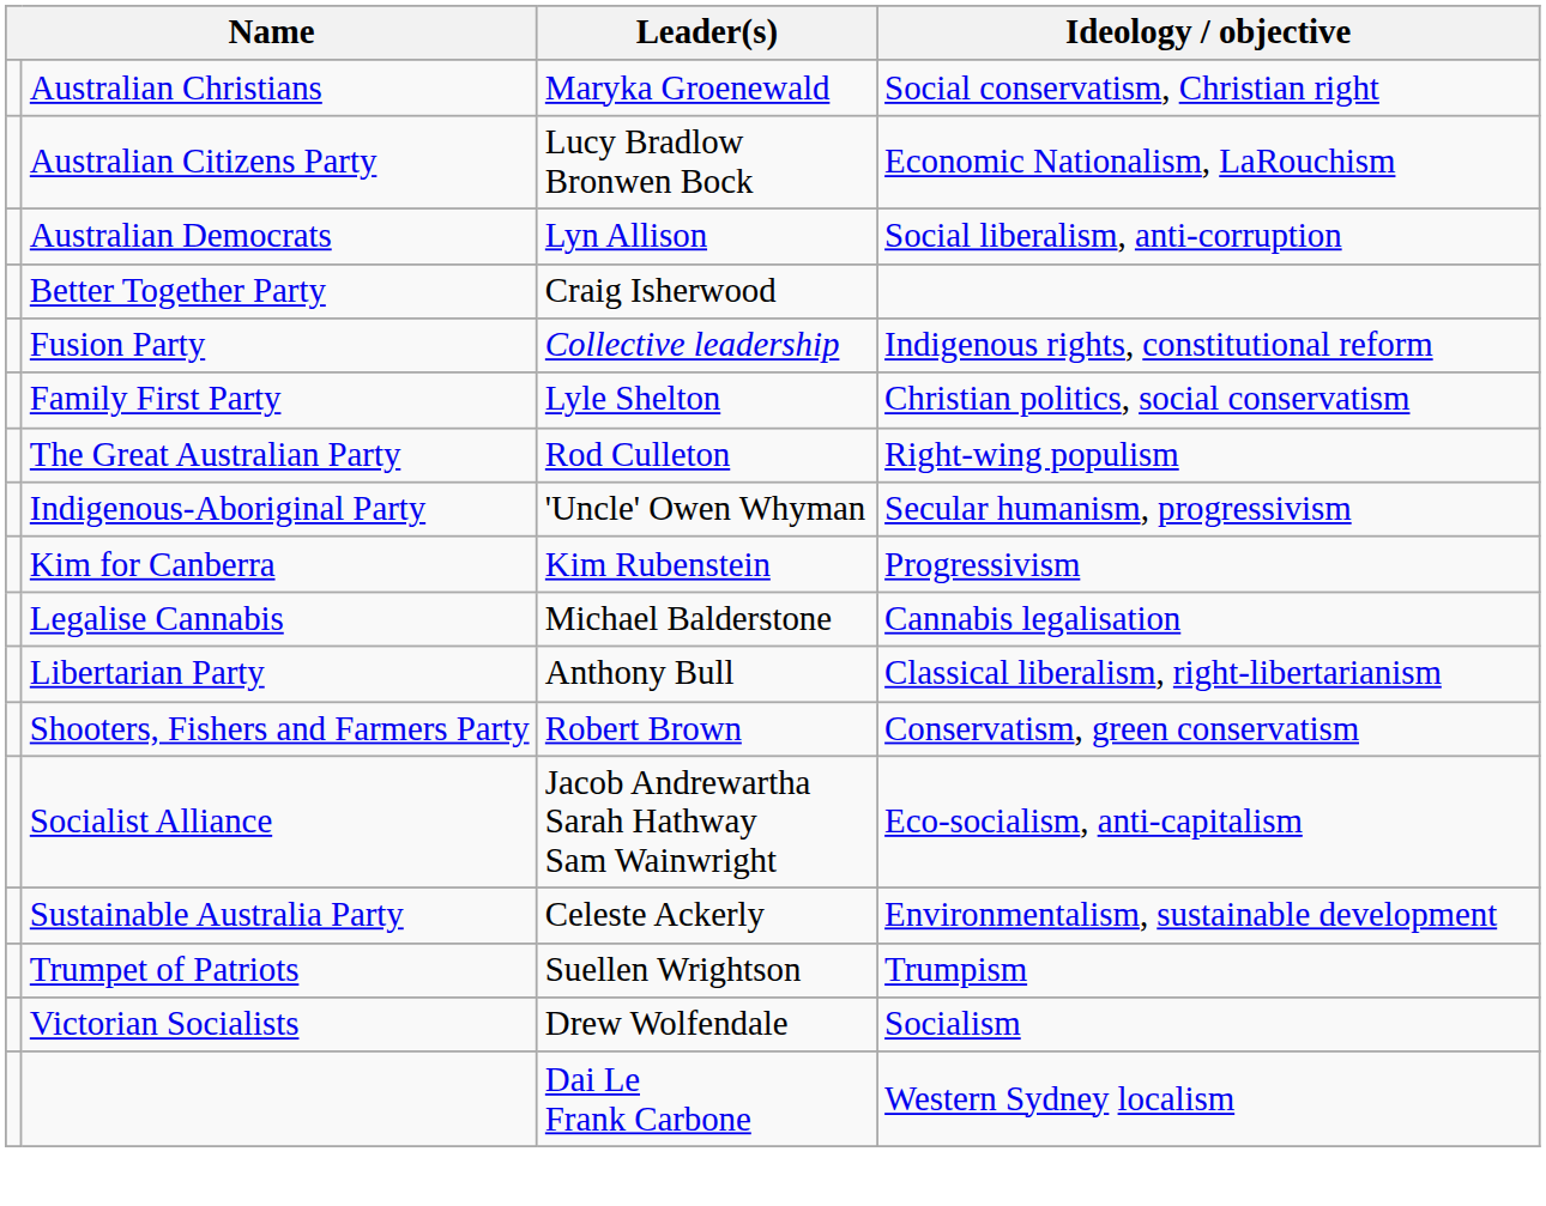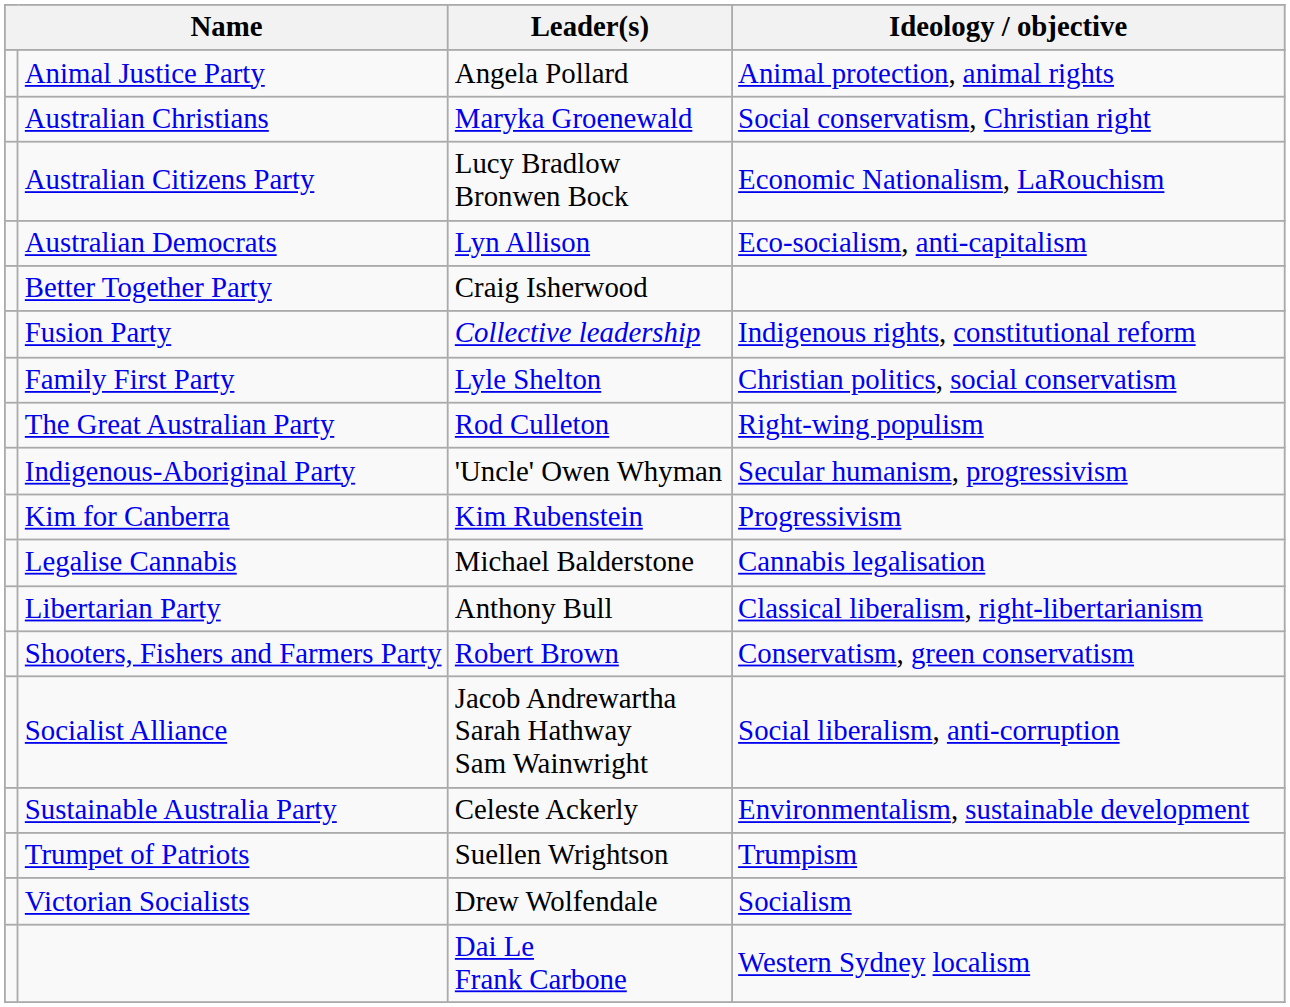 <table class="wikitable">
 <tr>
 <th colspan="2">Name</th>
 <th width=150px>Leader(s)</th>
 <th width=300px>Ideology / objective</th>
+</tr>
+<tr>
+<td></td>
+<td><a href='#'>Animal Justice Party</a></td>
+<td>Angela Pollard</td>
+<td><a href='#'>Animal protection</a>, <a href='#'>animal rights</a></td>
 </tr>
 <tr>
 <td></td>
 <td><a href='#'>Australian Christians</a></td>
 <td><a href='#'>Maryka Groenewald</a></td>
 <td><a href='#'>Social conservatism</a>, <a href='#'>Christian right</a></td>
 </tr>
 <tr>
 <td></td>
 <td><a href='#'>Australian Citizens Party</a></td>
 <td>Lucy Bradlow<br>Bronwen Bock</td>
 <td><a href='#'>Economic Nationalism</a>, <a href='#'>LaRouchism</a></td>
 </tr>
 <tr>
 <td></td>
 <td><a href='#'>Australian Democrats</a></td>
 <td><a href='#'>Lyn Allison</a></td>
-<td><a href='#'>Social liberalism</a>, <a href='#'>anti-corruption</a></td>
+<td><a href='#'>Eco-socialism</a>, <a href='#'>anti-capitalism</a></td>
 </tr>
 <tr>
 <td></td>
 <td><a href='#'>Better Together Party</a></td>
 <td>Craig Isherwood</td>
 <td></td>
 </tr>
 <tr>
 <td></td>
 <td><a href='#'>Fusion Party</a></td>
 <td><em><a href='#'>Collective leadership</a></em></td>
 <td><a href='#'>Indigenous rights</a>, <a href='#'>constitutional reform</a></td>
 </tr>
 <tr>
 <td></td>
 <td><a href='#'>Family First Party</a></td>
 <td><a href='#'>Lyle Shelton</a></td>
 <td><a href='#'>Christian politics</a>, <a href='#'>social conservatism</a></td>
 </tr>
 <tr>
 <td></td>
 <td><a href='#'>The Great Australian Party</a></td>
 <td><a href='#'>Rod Culleton</a></td>
 <td><a href='#'>Right-wing populism</a></td>
 </tr>
 <tr>
 <td></td>
 <td><a href='#'>Indigenous-Aboriginal Party</a></td>
 <td>'Uncle' Owen Whyman</td>
 <td><a href='#'>Secular humanism</a>, <a href='#'>progressivism</a></td>
 </tr>
 <tr>
 <td></td>
 <td><a href='#'>Kim for Canberra</a></td>
 <td><a href='#'>Kim Rubenstein</a></td>
 <td><a href='#'>Progressivism</a></td>
 </tr>
 <tr>
 <td></td>
 <td><a href='#'>Legalise Cannabis</a></td>
 <td>Michael Balderstone</td>
 <td><a href='#'>Cannabis legalisation</a></td>
 </tr>
 <tr>
 <td></td>
 <td><a href='#'>Libertarian Party</a></td>
 <td>Anthony Bull</td>
 <td><a href='#'>Classical liberalism</a>, <a href='#'>right-libertarianism</a></td>
 </tr>
 <tr>
 <td></td>
 <td><a href='#'>Shooters, Fishers and Farmers Party</a></td>
 <td><a href='#'>Robert Brown</a></td>
 <td><a href='#'>Conservatism</a>, <a href='#'>green conservatism</a></td>
 </tr>
 <tr>
 <td></td>
 <td><a href='#'>Socialist Alliance</a></td>
 <td>Jacob Andrewartha<br>Sarah Hathway<br>Sam Wainwright</td>
-<td><a href='#'>Eco-socialism</a>, <a href='#'>anti-capitalism</a></td>
+<td><a href='#'>Social liberalism</a>, <a href='#'>anti-corruption</a></td>
 </tr>
 <tr>
 <td></td>
 <td><a href='#'>Sustainable Australia Party</a></td>
 <td>Celeste Ackerly</td>
 <td><a href='#'>Environmentalism</a>, <a href='#'>sustainable development</a></td>
 </tr>
 <tr>
 <td></td>
 <td><a href='#'>Trumpet of Patriots</a></td>
 <td>Suellen Wrightson</td>
 <td><a href='#'>Trumpism</a></td>
 </tr>
 <tr>
 <td></td>
 <td><a href='#'>Victorian Socialists</a></td>
 <td>Drew Wolfendale</td>
 <td><a href='#'>Socialism</a></td>
 </tr>
 <tr>
 <td></td>
 <td></td>
 <td><a href='#'>Dai Le</a><br><a href='#'>Frank Carbone</a></td>
 <td><a href='#'>Western Sydney</a> <a href='#'>localism</a></td>
 </tr>
 </table>
